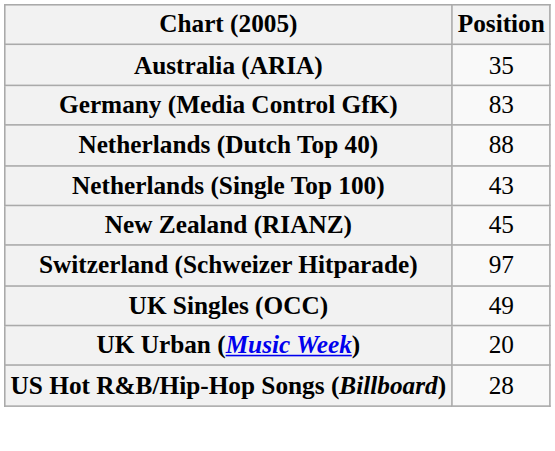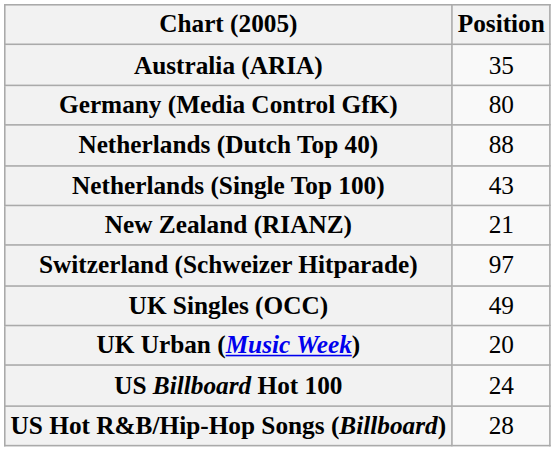 <table class="wikitable sortable plainrowheaders" style="text-align:center">
 <tr>
 <th scope="col">Chart (2005)</th>
 <th scope="col">Position</th>
 </tr>
 <tr>
 <th scope="row">Australia (ARIA)</th>
 <td>35</td>
 </tr>
 <tr>
 <th scope="row">Germany (Media Control GfK)</th>
-<td>83</td>
+<td>80</td>
 </tr>
 <tr>
 <th scope="row">Netherlands (Dutch Top 40)</th>
 <td>88</td>
 </tr>
 <tr>
 <th scope="row">Netherlands (Single Top 100)</th>
 <td>43</td>
 </tr>
 <tr>
 <th scope="row">New Zealand (RIANZ)</th>
-<td>45</td>
+<td>21</td>
 </tr>
 <tr>
 <th scope="row">Switzerland (Schweizer Hitparade)</th>
 <td>97</td>
 </tr>
 <tr>
 <th scope="row">UK Singles (OCC)</th>
 <td>49</td>
 </tr>
 <tr>
 <th scope="row">UK Urban (<em><a href='#'>Music Week</a></em>)</th>
 <td>20</td>
 </tr>
 <tr>
+<th scope="row">US <em>Billboard</em> Hot 100</th>
+<td>24</td>
+</tr>
+<tr>
 <th scope="row">US Hot R&B/Hip-Hop Songs (<em>Billboard</em>)</th>
 <td>28</td>
 </tr>
 </table>
